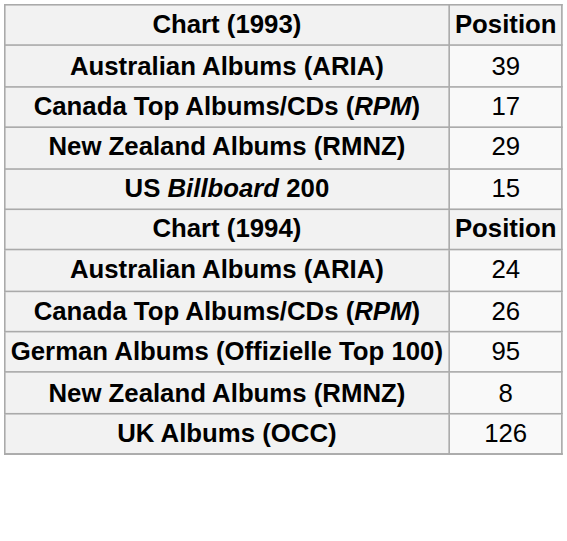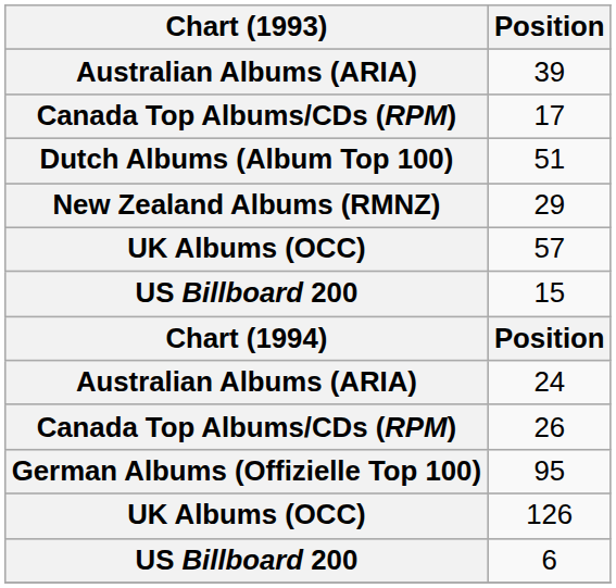 <table class="wikitable sortable plainrowheaders" style="text-align:center">
 <tr>
 <th scope="col">Chart (1993)</th>
 <th scope="col">Position</th>
 </tr>
 <tr>
 <th scope="row">Australian Albums (ARIA)</th>
 <td>39</td>
 </tr>
 <tr>
 <th scope="row">Canada Top Albums/CDs (<em>RPM</em>)</th>
 <td>17</td>
 </tr>
 <tr>
+<th scope="row">Dutch Albums (Album Top 100)</th>
+<td>51</td>
+</tr>
+<tr>
 <th scope="row">New Zealand Albums (RMNZ)</th>
 <td>29</td>
+</tr>
+<tr>
+<th scope="row">UK Albums (OCC)</th>
+<td>57</td>
 </tr>
 <tr>
 <th scope="row">US <em>Billboard</em> 200</th>
 <td>15</td>
 </tr>
 <tr>
 <th scope="col">Chart (1994)</th>
 <th scope="col">Position</th>
 </tr>
 <tr>
 <th scope="row">Australian Albums (ARIA)</th>
 <td>24</td>
 </tr>
 <tr>
 <th scope="row">Canada Top Albums/CDs (<em>RPM</em>)</th>
 <td>26</td>
 </tr>
 <tr>
 <th scope="row">German Albums (Offizielle Top 100)</th>
 <td>95</td>
 </tr>
 <tr>
-<th scope="row">New Zealand Albums (RMNZ)</th>
-<td>8</td>
-</tr>
-<tr>
 <th scope="row">UK Albums (OCC)</th>
 <td>126</td>
 </tr>
 <tr>
+<th scope="row">US <em>Billboard</em> 200</th>
+<td>6</td>
+</tr>
+<tr>
 </tr>
 </table>
